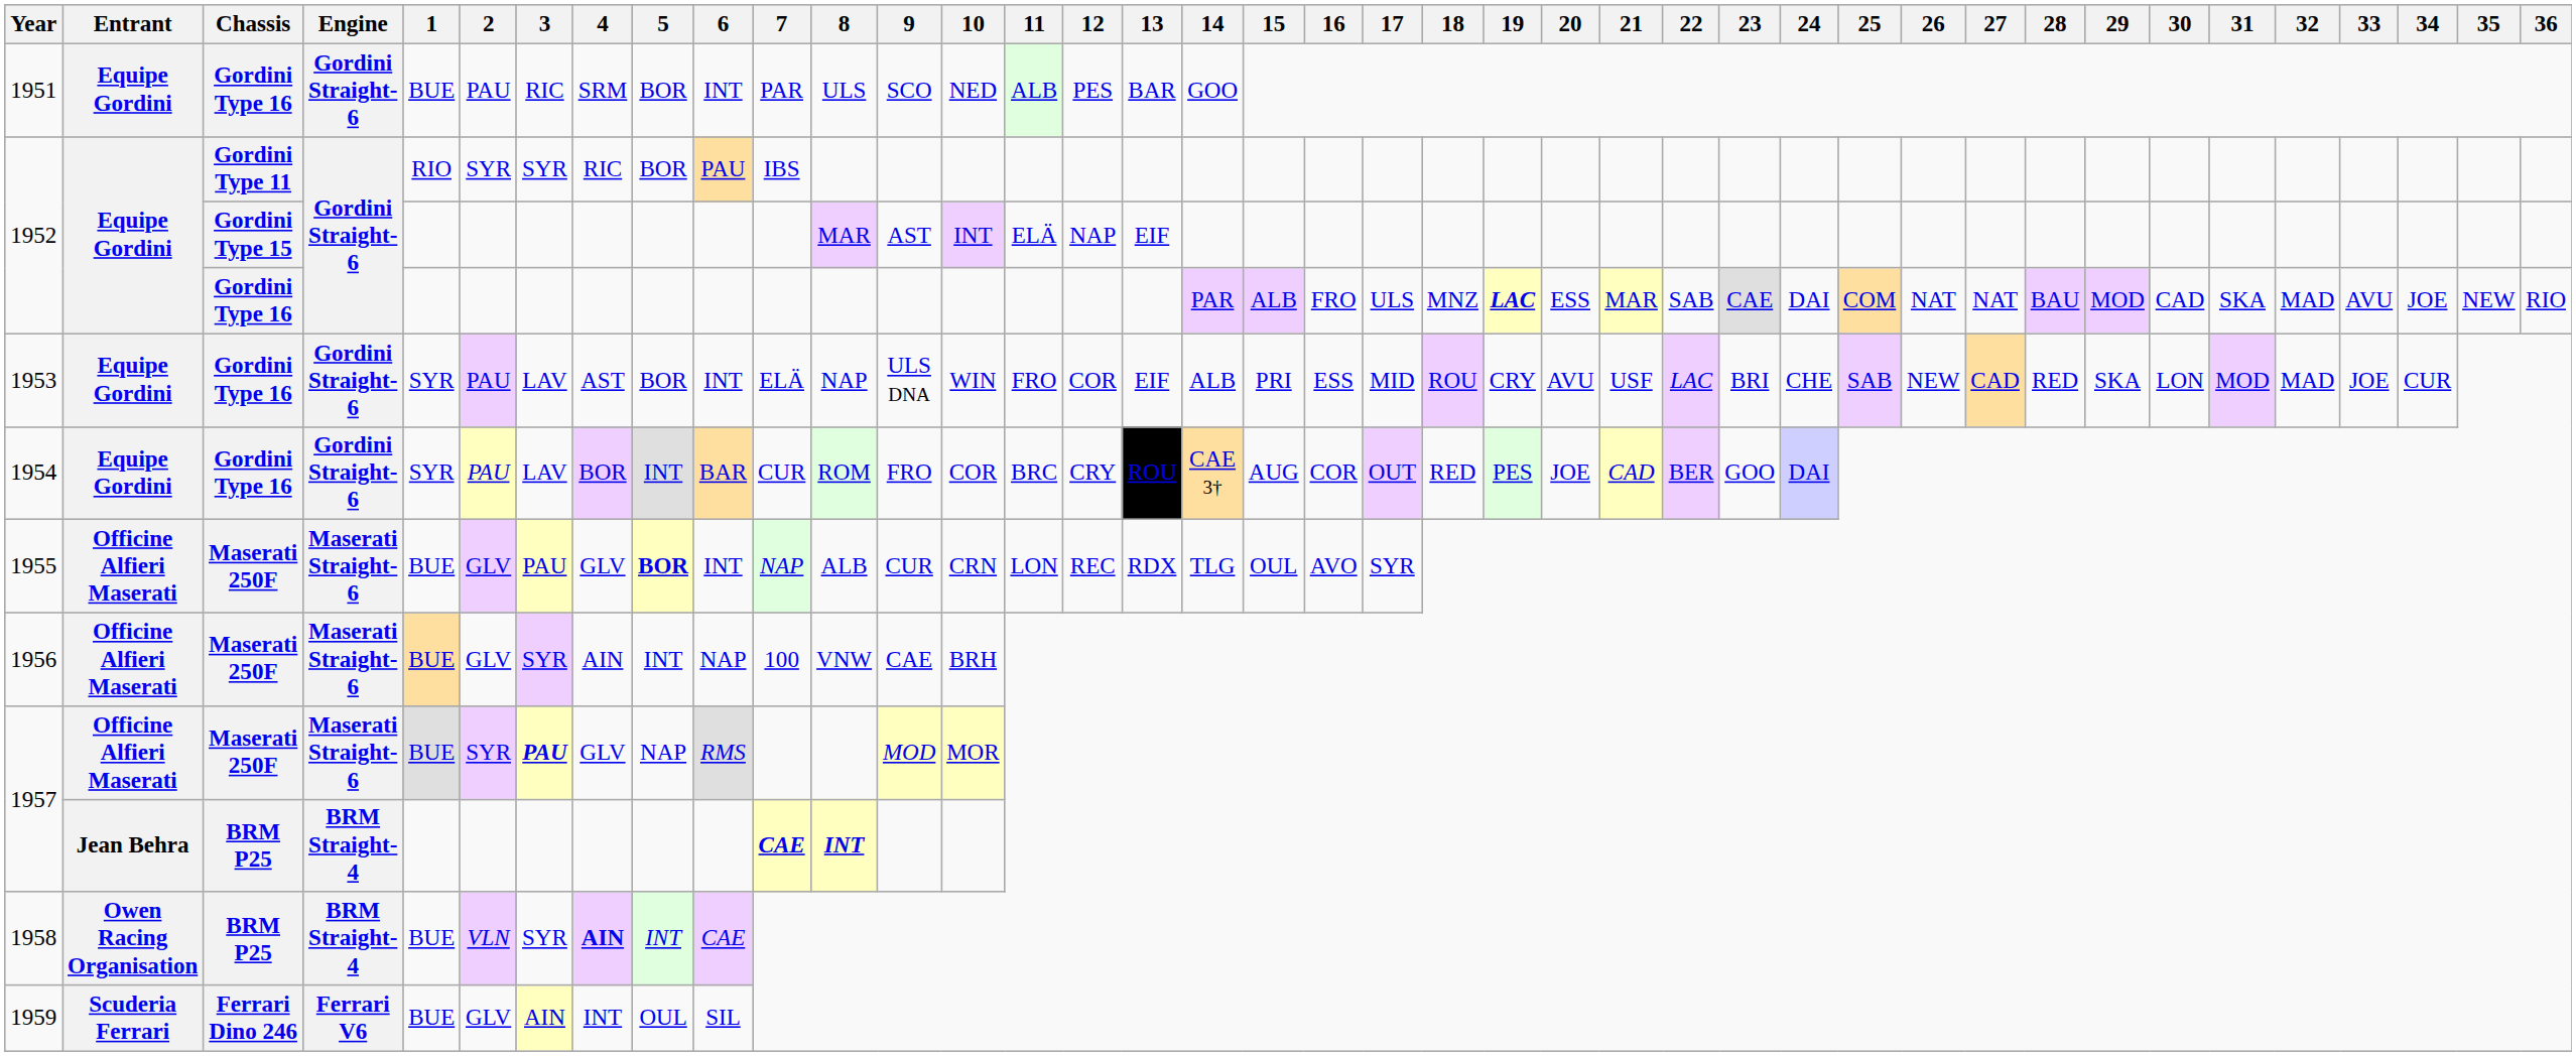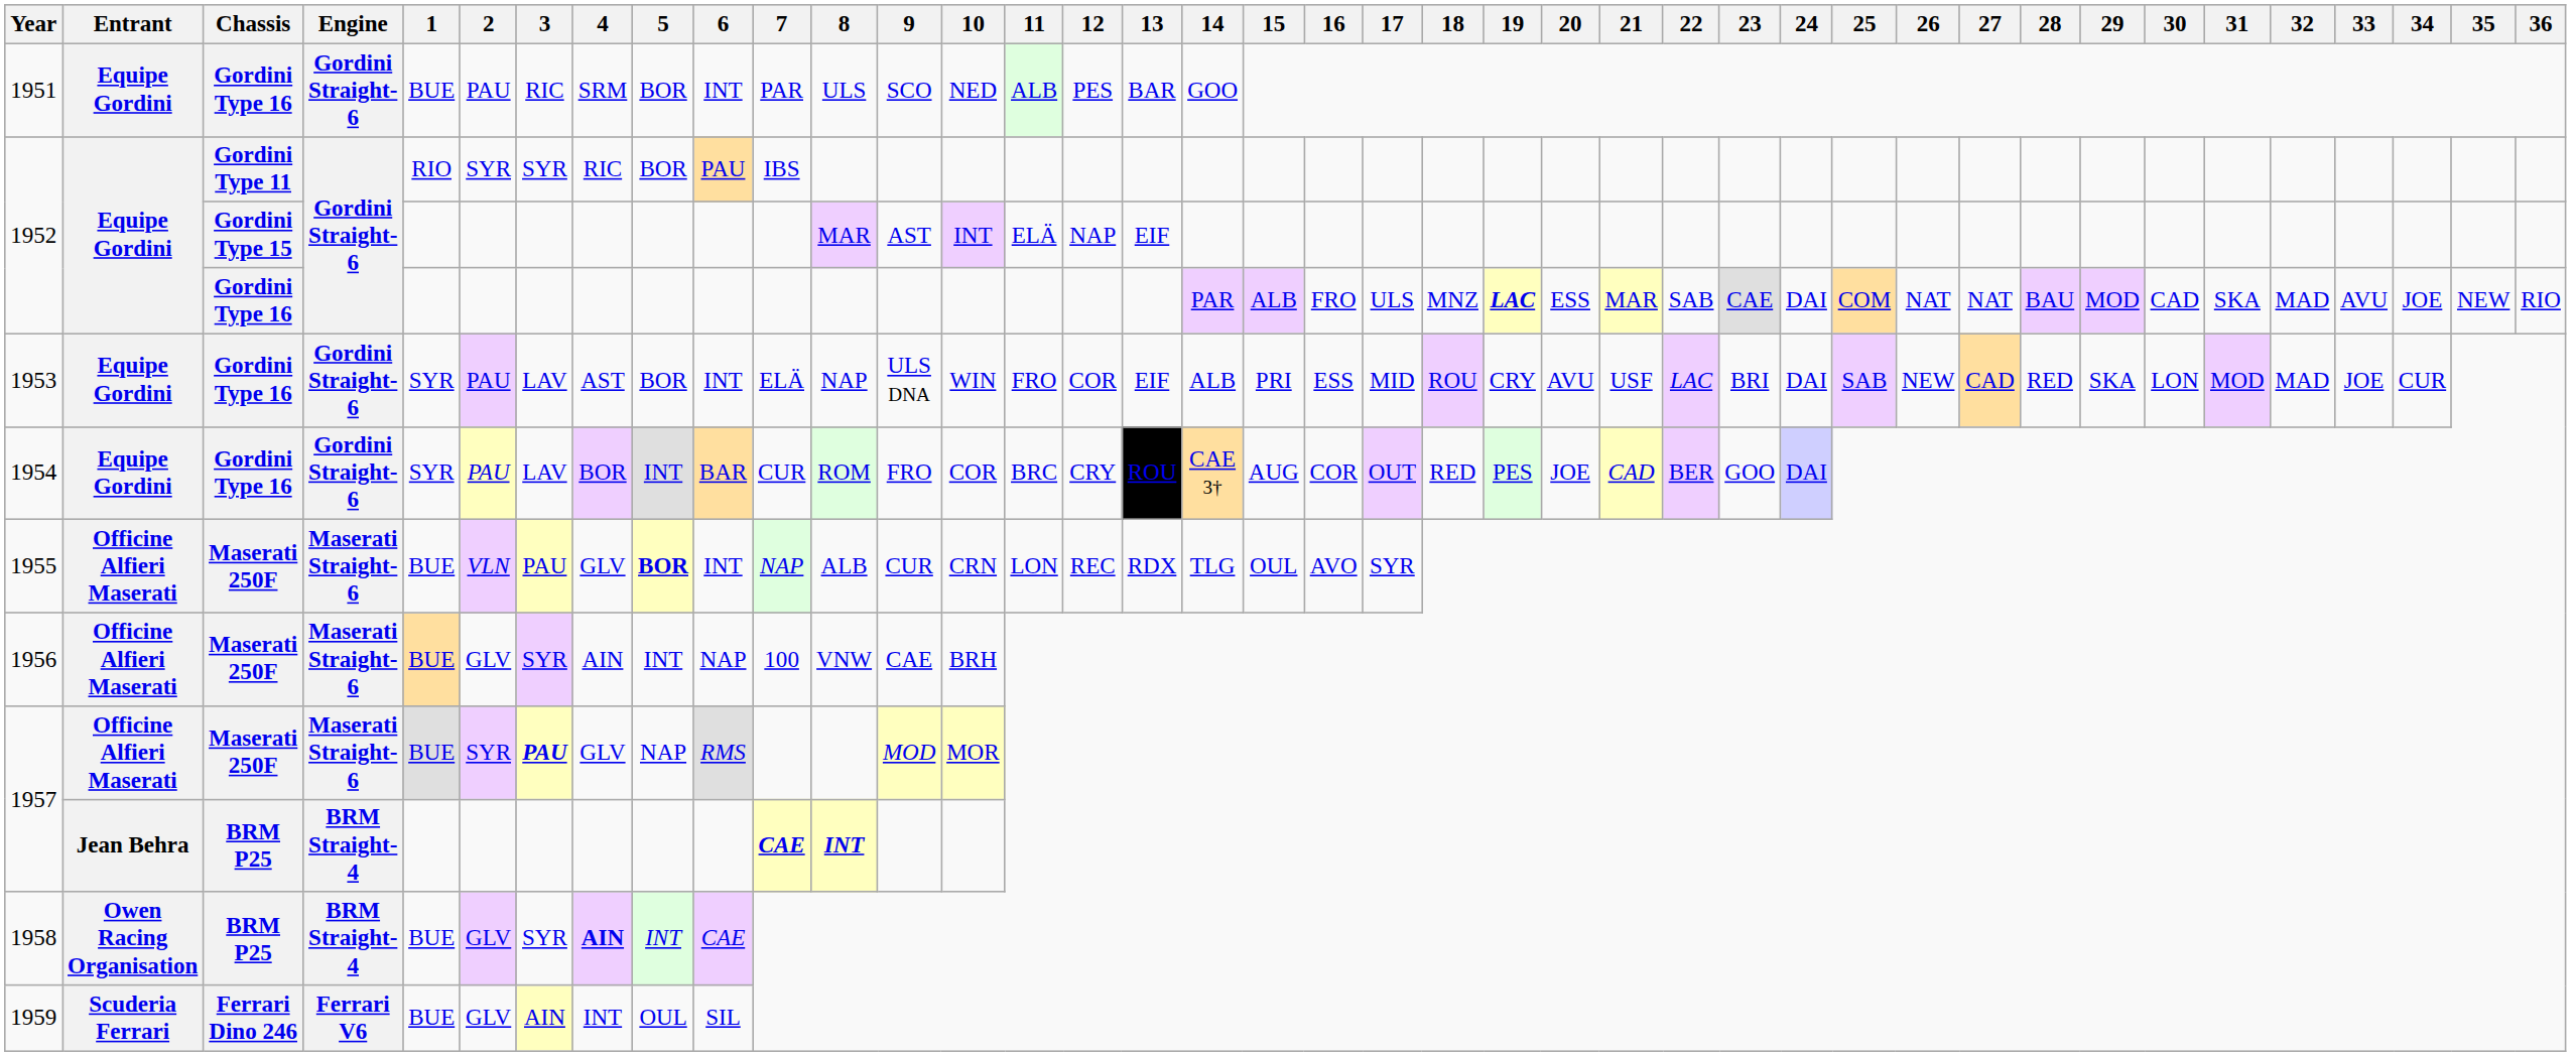 <table class="wikitable" style="text-align:center; font-size:90%">
 <tr>
 <th>Year</th>
 <th>Entrant</th>
 <th>Chassis</th>
 <th>Engine</th>
 <th>1</th>
 <th>2</th>
 <th>3</th>
 <th>4</th>
 <th>5</th>
 <th>6</th>
 <th>7</th>
 <th>8</th>
 <th>9</th>
 <th>10</th>
 <th>11</th>
 <th>12</th>
 <th>13</th>
 <th>14</th>
 <th>15</th>
 <th>16</th>
 <th>17</th>
 <th>18</th>
 <th>19</th>
 <th>20</th>
 <th>21</th>
 <th>22</th>
 <th>23</th>
 <th>24</th>
 <th>25</th>
 <th>26</th>
 <th>27</th>
 <th>28</th>
 <th>29</th>
 <th>30</th>
 <th>31</th>
 <th>32</th>
 <th>33</th>
 <th>34</th>
 <th>35</th>
 <th>36</th>
 </tr>
 <tr>
 <td>1951</td>
 <th><a href='#'>Equipe Gordini</a></th>
 <th><a href='#'>Gordini</a> <a href='#'>Type 16</a></th>
 <th><a href='#'>Gordini</a><br><a href='#'>Straight-6</a></th>
 <td><a href='#'>BUE</a></td>
 <td><a href='#'>PAU</a></td>
 <td><a href='#'>RIC</a></td>
 <td><a href='#'>SRM</a></td>
 <td><a href='#'>BOR</a></td>
 <td><a href='#'>INT</a></td>
 <td><a href='#'>PAR</a></td>
 <td><a href='#'>ULS</a></td>
 <td><a href='#'>SCO</a></td>
 <td><a href='#'>NED</a></td>
 <td style="background:#DFFFDF;"><a href='#'>ALB</a><br></td>
 <td><a href='#'>PES</a></td>
 <td><a href='#'>BAR</a></td>
 <td><a href='#'>GOO</a></td>
 </tr>
 <tr>
 <td rowspan=3>1952</td>
 <th rowspan=3><a href='#'>Equipe Gordini</a></th>
 <th><a href='#'>Gordini</a> <a href='#'>Type 11</a></th>
 <th rowspan=3><a href='#'>Gordini</a><br><a href='#'>Straight-6</a></th>
 <td><a href='#'>RIO</a></td>
 <td><a href='#'>SYR</a></td>
 <td><a href='#'>SYR</a></td>
 <td><a href='#'>RIC</a></td>
 <td><a href='#'>BOR</a></td>
 <td style="background:#FFDF9F;"><a href='#'>PAU</a><br></td>
 <td><a href='#'>IBS</a></td>
 <td></td>
 <td></td>
 <td></td>
 <td></td>
 <td></td>
 <td></td>
 <td></td>
 <td></td>
 <td></td>
 <td></td>
 <td></td>
 <td></td>
 <td></td>
 <td></td>
 <td></td>
 <td></td>
 <td></td>
 <td></td>
 <td></td>
 <td></td>
 <td></td>
 <td></td>
 <td></td>
 <td></td>
 <td></td>
 <td></td>
 <td></td>
 <td></td>
 <td></td>
 </tr>
 <tr>
 <th><a href='#'>Gordini</a> <a href='#'>Type 15</a></th>
 <td></td>
 <td></td>
 <td></td>
 <td></td>
 <td></td>
 <td></td>
 <td></td>
 <td style="background:#EFCFFF;"><a href='#'>MAR</a><br></td>
 <td><a href='#'>AST</a></td>
 <td style="background:#EFCFFF;"><a href='#'>INT</a><br></td>
 <td><a href='#'>ELÄ</a></td>
 <td><a href='#'>NAP</a></td>
 <td><a href='#'>EIF</a></td>
 <td></td>
 <td></td>
 <td></td>
 <td></td>
 <td></td>
 <td></td>
 <td></td>
 <td></td>
 <td></td>
 <td></td>
 <td></td>
 <td></td>
 <td></td>
 <td></td>
 <td></td>
 <td></td>
 <td></td>
 <td></td>
 <td></td>
 <td></td>
 <td></td>
 <td></td>
 <td></td>
 </tr>
 <tr>
 <th><a href='#'>Gordini</a> <a href='#'>Type 16</a></th>
 <td></td>
 <td></td>
 <td></td>
 <td></td>
 <td></td>
 <td></td>
 <td></td>
 <td></td>
 <td></td>
 <td></td>
 <td></td>
 <td></td>
 <td></td>
 <td style="background:#EFCFFF;"><a href='#'>PAR</a><br></td>
 <td style="background:#EFCFFF;"><a href='#'>ALB</a><br></td>
 <td><a href='#'>FRO</a></td>
 <td><a href='#'>ULS</a></td>
 <td><a href='#'>MNZ</a></td>
 <td style="background:#FFFFBF;"><strong><em><a href='#'>LAC</a></em></strong><br></td>
 <td><a href='#'>ESS</a></td>
 <td style="background:#FFFFBF;"><a href='#'>MAR</a><br></td>
 <td><a href='#'>SAB</a><br></td>
 <td style="background:#DFDFDF;"><a href='#'>CAE</a><br></td>
 <td><a href='#'>DAI</a></td>
 <td style="background:#FFDF9F;"><a href='#'>COM</a><br></td>
 <td><a href='#'>NAT</a></td>
 <td><a href='#'>NAT</a></td>
 <td style="background:#EFCFFF;"><a href='#'>BAU</a><br></td>
 <td style="background:#EFCFFF;"><a href='#'>MOD</a><br></td>
 <td><a href='#'>CAD</a></td>
 <td><a href='#'>SKA</a></td>
 <td><a href='#'>MAD</a></td>
 <td><a href='#'>AVU</a></td>
 <td><a href='#'>JOE</a></td>
 <td><a href='#'>NEW</a></td>
 <td><a href='#'>RIO</a></td>
 </tr>
 <tr>
 <td>1953</td>
 <th><a href='#'>Equipe Gordini</a></th>
 <th><a href='#'>Gordini</a> <a href='#'>Type 16</a></th>
 <th><a href='#'>Gordini</a><br><a href='#'>Straight-6</a></th>
 <td><a href='#'>SYR</a></td>
 <td style="background:#EFCFFF;"><a href='#'>PAU</a><br></td>
 <td><a href='#'>LAV</a></td>
 <td><a href='#'>AST</a></td>
 <td><a href='#'>BOR</a></td>
 <td><a href='#'>INT</a></td>
 <td><a href='#'>ELÄ</a></td>
 <td><a href='#'>NAP</a></td>
 <td><a href='#'>ULS</a><br><small>DNA</small></td>
 <td><a href='#'>WIN</a></td>
 <td><a href='#'>FRO</a></td>
 <td><a href='#'>COR</a></td>
 <td><a href='#'>EIF</a></td>
 <td><a href='#'>ALB</a></td>
 <td><a href='#'>PRI</a></td>
 <td><a href='#'>ESS</a></td>
 <td><a href='#'>MID</a></td>
 <td style="background:#EFCFFF;"><a href='#'>ROU</a><br></td>
 <td><a href='#'>CRY</a></td>
 <td><a href='#'>AVU</a></td>
 <td><a href='#'>USF</a></td>
 <td style="background:#EFCFFF;"><em><a href='#'>LAC</a></em><br></td>
 <td><a href='#'>BRI</a></td>
-<td><a href='#'>CHE</a></td>
+<td><a href='#'>DAI</a></td>
 <td style="background:#EFCFFF;"><a href='#'>SAB</a><br></td>
 <td><a href='#'>NEW</a></td>
 <td style="background:#FFDF9F;"><a href='#'>CAD</a><br></td>
 <td><a href='#'>RED</a></td>
 <td><a href='#'>SKA</a></td>
 <td><a href='#'>LON</a></td>
 <td style="background:#EFCFFF;"><a href='#'>MOD</a><br></td>
 <td><a href='#'>MAD</a></td>
 <td><a href='#'>JOE</a></td>
 <td><a href='#'>CUR</a></td>
 </tr>
 <tr>
 <td>1954</td>
 <th><a href='#'>Equipe Gordini</a></th>
 <th><a href='#'>Gordini</a> <a href='#'>Type 16</a></th>
 <th><a href='#'>Gordini</a><br><a href='#'>Straight-6</a></th>
 <td><a href='#'>SYR</a></td>
 <td style="background:#FFFFBF;"><em><a href='#'>PAU</a></em><br></td>
 <td><a href='#'>LAV</a></td>
 <td style="background:#EFCFFF;"><a href='#'>BOR</a><br></td>
 <td style="background:#DFDFDF;"><a href='#'>INT</a><br></td>
 <td style="background:#FFDF9F;"><a href='#'>BAR</a><br></td>
 <td><a href='#'>CUR</a></td>
 <td style="background:#DFFFDF;"><a href='#'>ROM</a><br></td>
 <td><a href='#'>FRO</a></td>
 <td><a href='#'>COR</a></td>
 <td><a href='#'>BRC</a></td>
 <td><a href='#'>CRY</a></td>
 <td style="background:#000000; color:#ffffff"><a href='#'><span>ROU</span></a><br></td>
 <td style="background:#FFDF9F;"><a href='#'>CAE</a><br><small>3†</small></td>
 <td><a href='#'>AUG</a></td>
 <td><a href='#'>COR</a></td>
 <td style="background:#EFCFFF;"><a href='#'>OUT</a><br></td>
 <td><a href='#'>RED</a></td>
 <td style="background:#DFFFDF;"><a href='#'>PES</a><br></td>
 <td><a href='#'>JOE</a></td>
 <td style="background:#FFFFBF;"><em><a href='#'>CAD</a></em><br></td>
 <td style="background:#EFCFFF;"><a href='#'>BER</a><br></td>
 <td><a href='#'>GOO</a></td>
 <td style="background:#CFCFFF;"><a href='#'>DAI</a><br></td>
 </tr>
 <tr>
 <td>1955</td>
 <th><a href='#'>Officine Alfieri Maserati</a></th>
 <th><a href='#'>Maserati</a> <a href='#'>250F</a></th>
 <th><a href='#'>Maserati</a> <a href='#'>Straight-6</a></th>
 <td><a href='#'>BUE</a></td>
-<td style="background:#EFCFFF;"><a href='#'>GLV</a><br></td>
+<td style="background:#EFCFFF;"><em><a href='#'>VLN</a></em><br></td>
 <td style="background:#FFFFBF;"><a href='#'>PAU</a><br></td>
 <td><a href='#'>GLV</a></td>
 <td style="background:#FFFFBF;"><strong><a href='#'>BOR</a></strong><br></td>
 <td><a href='#'>INT</a></td>
 <td style="background:#DFFFDF;"><em><a href='#'>NAP</a></em><br></td>
 <td><a href='#'>ALB</a></td>
 <td><a href='#'>CUR</a></td>
 <td><a href='#'>CRN</a></td>
 <td><a href='#'>LON</a></td>
 <td><a href='#'>REC</a></td>
 <td><a href='#'>RDX</a></td>
 <td><a href='#'>TLG</a></td>
 <td><a href='#'>OUL</a></td>
 <td><a href='#'>AVO</a></td>
 <td><a href='#'>SYR</a></td>
 </tr>
 <tr>
 <td>1956</td>
 <th><a href='#'>Officine Alfieri Maserati</a></th>
 <th><a href='#'>Maserati</a> <a href='#'>250F</a></th>
 <th><a href='#'>Maserati</a> <a href='#'>Straight-6</a></th>
 <td style="background:#FFDF9F;"><a href='#'>BUE</a><br></td>
 <td><a href='#'>GLV</a></td>
 <td style="background:#EFCFFF;"><a href='#'>SYR</a><br></td>
 <td><a href='#'>AIN</a></td>
 <td><a href='#'>INT</a></td>
 <td><a href='#'>NAP</a></td>
 <td><a href='#'>100</a></td>
 <td><a href='#'>VNW</a></td>
 <td><a href='#'>CAE</a></td>
 <td><a href='#'>BRH</a></td>
 </tr>
 <tr>
 <td rowspan=2>1957</td>
 <th><a href='#'>Officine Alfieri Maserati</a></th>
 <th><a href='#'>Maserati</a> <a href='#'>250F</a></th>
 <th><a href='#'>Maserati</a> <a href='#'>Straight-6</a></th>
 <td style="background:#DFDFDF;"><a href='#'>BUE</a><br></td>
 <td style="background:#EFCFFF;"><a href='#'>SYR</a><br></td>
 <td style="background:#FFFFBF;"><strong><em><a href='#'>PAU</a></em></strong><br></td>
 <td><a href='#'>GLV</a></td>
 <td><a href='#'>NAP</a></td>
 <td style="background:#DFDFDF;"><em><a href='#'>RMS</a></em><br></td>
 <td></td>
 <td></td>
 <td style="background:#FFFFBF;"><em><a href='#'>MOD</a></em><br></td>
 <td style="background:#FFFFBF;"><a href='#'>MOR</a><br></td>
 </tr>
 <tr>
 <th>Jean Behra</th>
 <th><a href='#'>BRM</a> <a href='#'>P25</a></th>
 <th><a href='#'>BRM</a> <a href='#'>Straight-4</a></th>
 <td></td>
 <td></td>
 <td></td>
 <td></td>
 <td></td>
 <td></td>
 <td style="background:#FFFFBF;"><strong><em><a href='#'>CAE</a></em></strong><br></td>
 <td style="background:#FFFFBF;"><strong><em><a href='#'>INT</a></em></strong><br></td>
 <td></td>
 <td></td>
 </tr>
 <tr>
 <td>1958</td>
 <th><a href='#'>Owen Racing Organisation</a></th>
 <th><a href='#'>BRM</a> <a href='#'>P25</a></th>
 <th><a href='#'>BRM</a> <a href='#'>Straight-4</a></th>
 <td><a href='#'>BUE</a></td>
-<td style="background:#EFCFFF;"><em><a href='#'>VLN</a></em><br></td>
+<td style="background:#EFCFFF;"><a href='#'>GLV</a><br></td>
 <td><a href='#'>SYR</a></td>
 <td style="background:#EFCFFF;"><strong><a href='#'>AIN</a></strong><br></td>
 <td style="background:#DFFFDF;"><em><a href='#'>INT</a></em><br></td>
 <td style="background:#EFCFFF;"><em><a href='#'>CAE</a></em><br></td>
 </tr>
 <tr>
 <td>1959</td>
 <th><a href='#'>Scuderia Ferrari</a></th>
 <th><a href='#'>Ferrari</a> <a href='#'>Dino 246</a></th>
 <th><a href='#'>Ferrari</a> <a href='#'>V6</a></th>
 <td><a href='#'>BUE</a></td>
 <td><a href='#'>GLV</a></td>
 <td style="background:#FFFFBF;"><a href='#'>AIN</a><br></td>
 <td><a href='#'>INT</a></td>
 <td><a href='#'>OUL</a></td>
 <td><a href='#'>SIL</a></td>
 </tr>
 </table>
